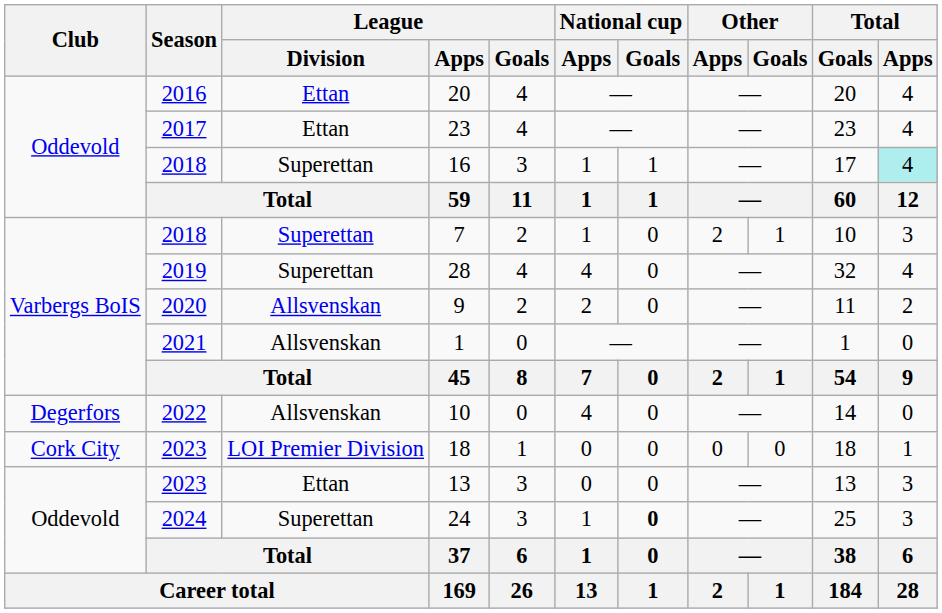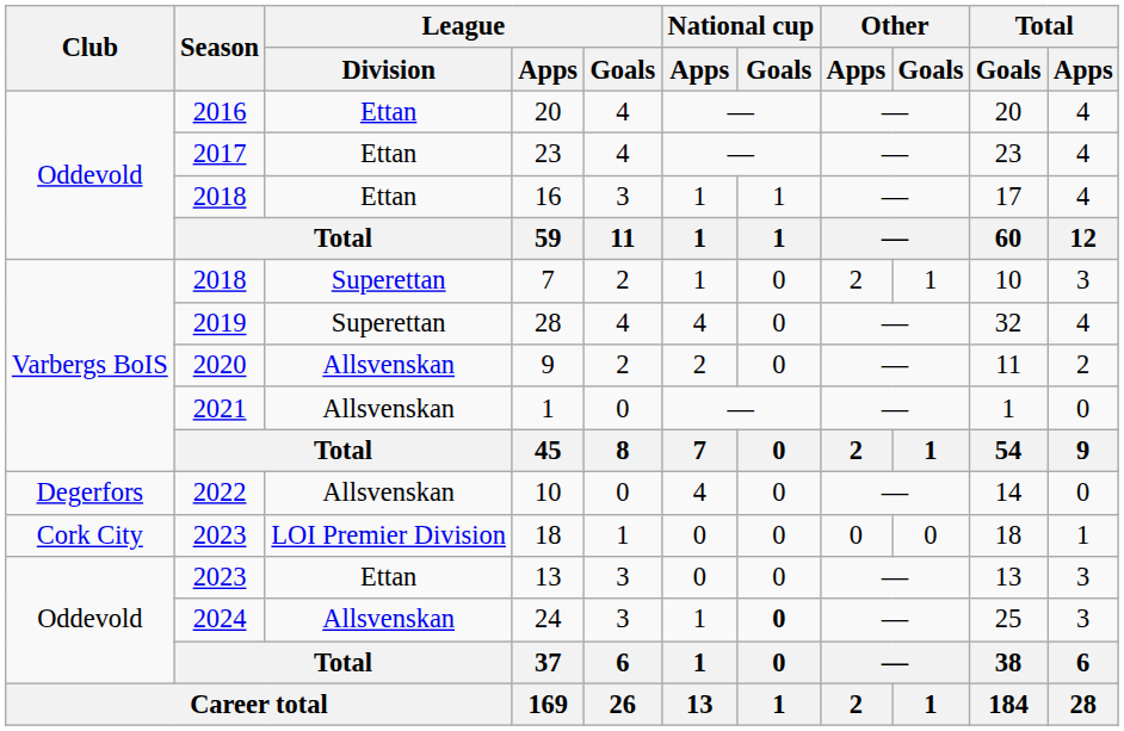 <table class="wikitable" style="text-align: center;">
 <tr>
 <th rowspan="2">Club</th>
 <th rowspan="2">Season</th>
 <th colspan="3">League</th>
 <th colspan="2">National cup</th>
 <th colspan="2">Other</th>
 <th colspan="2">Total</th>
 </tr>
 <tr>
 <th>Division</th>
 <th>Apps</th>
 <th>Goals</th>
 <th>Apps</th>
 <th>Goals</th>
 <th>Apps</th>
 <th>Goals</th>
 <th>Goals</th>
 <th>Apps</th>
 </tr>
 <tr>
 <td rowspan="4"><a href='#'>Oddevold</a></td>
 <td><a href='#'>2016</a></td>
 <td><a href='#'>Ettan</a></td>
 <td>20</td>
 <td>4</td>
 <td colspan="2">—</td>
 <td colspan="2">—</td>
 <td>20</td>
 <td>4</td>
 </tr>
 <tr>
 <td><a href='#'>2017</a></td>
 <td>Ettan</td>
 <td>23</td>
 <td>4</td>
 <td colspan="2">—</td>
 <td colspan="2">—</td>
 <td>23</td>
 <td>4</td>
 </tr>
 <tr>
 <td><a href='#'>2018</a></td>
-<td>Superettan</td>
+<td>Ettan</td>
 <td>16</td>
 <td>3</td>
 <td>1</td>
 <td>1</td>
 <td colspan="2">—</td>
 <td>17</td>
-<td style="background: paleturquoise;">4</td>
+<td>4</td>
 </tr>
 <tr>
 <th colspan="2">Total</th>
 <th>59</th>
 <th>11</th>
 <th>1</th>
 <th>1</th>
 <th colspan="2">—</th>
 <th>60</th>
 <th>12</th>
 </tr>
 <tr>
 <td rowspan="5"><a href='#'>Varbergs BoIS</a></td>
 <td><a href='#'>2018</a></td>
 <td><a href='#'>Superettan</a></td>
 <td>7</td>
 <td>2</td>
 <td>1</td>
 <td>0</td>
 <td>2</td>
 <td>1</td>
 <td>10</td>
 <td>3</td>
 </tr>
 <tr>
 <td><a href='#'>2019</a></td>
 <td>Superettan</td>
 <td>28</td>
 <td>4</td>
 <td>4</td>
 <td>0</td>
 <td colspan="2">—</td>
 <td>32</td>
 <td>4</td>
 </tr>
 <tr>
 <td><a href='#'>2020</a></td>
 <td><a href='#'>Allsvenskan</a></td>
 <td>9</td>
 <td>2</td>
 <td>2</td>
 <td>0</td>
 <td colspan="2">—</td>
 <td>11</td>
 <td>2</td>
 </tr>
 <tr>
 <td><a href='#'>2021</a></td>
 <td>Allsvenskan</td>
 <td>1</td>
 <td>0</td>
 <td colspan="2">—</td>
 <td colspan="2">—</td>
 <td>1</td>
 <td>0</td>
 </tr>
 <tr>
 <th colspan="2">Total</th>
 <th>45</th>
 <th>8</th>
 <th>7</th>
 <th>0</th>
 <th>2</th>
 <th>1</th>
 <th>54</th>
 <th>9</th>
 </tr>
 <tr>
 <td><a href='#'>Degerfors</a></td>
 <td><a href='#'>2022</a></td>
 <td>Allsvenskan</td>
 <td>10</td>
 <td>0</td>
 <td>4</td>
 <td>0</td>
 <td colspan="2">—</td>
 <td>14</td>
 <td>0</td>
 </tr>
 <tr>
 <td><a href='#'>Cork City</a></td>
 <td><a href='#'>2023</a></td>
 <td><a href='#'>LOI Premier Division</a></td>
 <td>18</td>
 <td>1</td>
 <td>0</td>
 <td>0</td>
 <td>0</td>
 <td>0</td>
 <td>18</td>
 <td>1</td>
 </tr>
 <tr>
 <td rowspan="3">Oddevold</td>
 <td><a href='#'>2023</a></td>
 <td>Ettan</td>
 <td>13</td>
 <td>3</td>
 <td>0</td>
 <td>0</td>
 <td colspan="2">—</td>
 <td>13</td>
 <td>3</td>
 </tr>
 <tr>
 <td><a href='#'>2024</a></td>
-<td>Superettan</td>
+<td><a href='#'>Allsvenskan</a></td>
 <td>24</td>
 <td>3</td>
 <td>1</td>
 <td><strong>0</strong></td>
 <td colspan="2">—</td>
 <td>25</td>
 <td>3</td>
 </tr>
 <tr>
 <th colspan="2">Total</th>
 <th>37</th>
 <th>6</th>
 <th>1</th>
 <th>0</th>
 <th colspan="2">—</th>
 <th>38</th>
 <th>6</th>
 </tr>
 <tr>
 <th colspan="3">Career total</th>
 <th>169</th>
 <th>26</th>
 <th>13</th>
 <th>1</th>
 <th>2</th>
 <th>1</th>
 <th>184</th>
 <th>28</th>
 </tr>
 </table>
